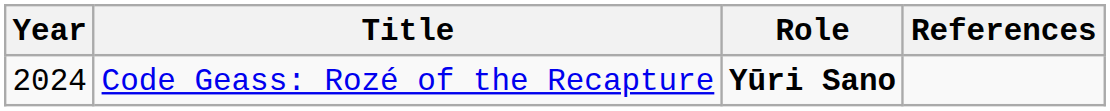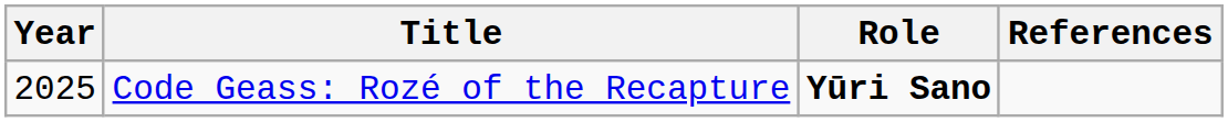 <table class="wikitable">
 <tr>
 <th>Year</th>
 <th>Title</th>
 <th>Role</th>
 <th>References</th>
 </tr>
 <tr>
-<td>2024</td>
+<td>2025</td>
 <td><a href='#'>Code Geass: Rozé of the Recapture</a></td>
 <td><strong>Yūri Sano</strong></td>
 <td></td>
 </tr>
 </table>
